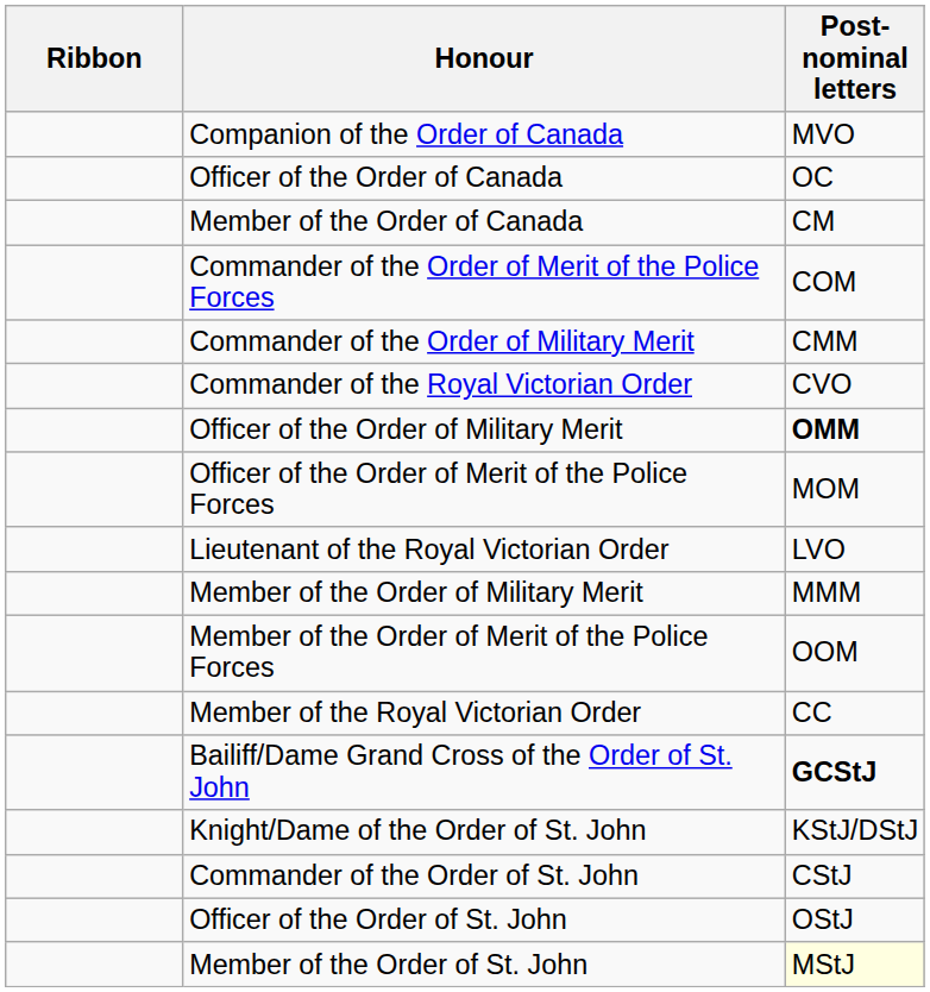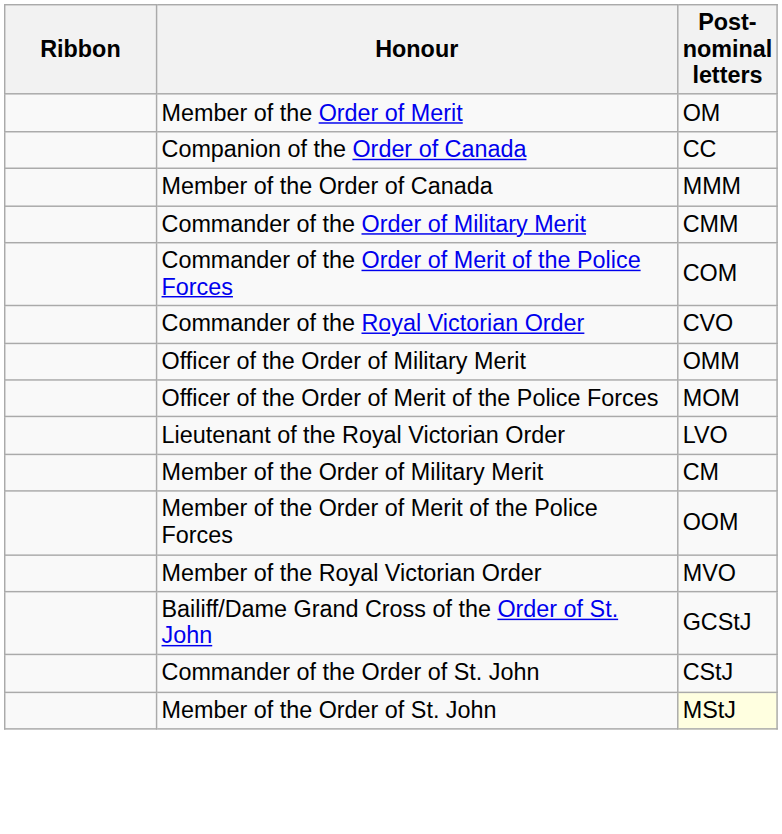 <table class="wikitable" style="width:60%;">
 <tr>
 <th width="20%">Ribbon</th>
 <th width="70%">Honour</th>
 <th width="10%">Post-nominal letters</th>
 </tr>
 <tr>
 <td></td>
-<td>Companion of the <a href='#'>Order of Canada</a></td>
-<td>MVO</td>
+<td>Member of the <a href='#'>Order of Merit</a></td>
+<td>OM</td>
 </tr>
 <tr>
 <td></td>
-<td>Officer of the Order of Canada</td>
-<td>OC</td>
+<td>Companion of the <a href='#'>Order of Canada</a></td>
+<td>CC</td>
 </tr>
 <tr>
 <td></td>
 <td>Member of the Order of Canada</td>
-<td>CM</td>
+<td>MMM</td>
+</tr>
+<tr>
+<td></td>
+<td>Commander of the <a href='#'>Order of Military Merit</a></td>
+<td>CMM</td>
 </tr>
 <tr>
 <td></td>
 <td>Commander of the <a href='#'>Order of Merit of the Police Forces</a></td>
 <td>COM</td>
-</tr>
-<tr>
-<td></td>
-<td>Commander of the <a href='#'>Order of Military Merit</a></td>
-<td>CMM</td>
 </tr>
 <tr>
 <td></td>
 <td>Commander of the <a href='#'>Royal Victorian Order</a></td>
 <td>CVO</td>
 </tr>
 <tr>
 <td></td>
 <td>Officer of the Order of Military Merit</td>
-<td><strong>OMM</strong></td>
+<td>OMM</td>
 </tr>
 <tr>
 <td></td>
 <td>Officer of the Order of Merit of the Police Forces</td>
 <td>MOM</td>
 </tr>
 <tr>
 <td></td>
 <td>Lieutenant of the Royal Victorian Order</td>
 <td>LVO</td>
 </tr>
 <tr>
 <td></td>
 <td>Member of the Order of Military Merit</td>
-<td>MMM</td>
+<td>CM</td>
 </tr>
 <tr>
 <td></td>
 <td>Member of the Order of Merit of the Police Forces</td>
 <td>OOM</td>
 </tr>
 <tr>
 <td></td>
 <td>Member of the Royal Victorian Order</td>
-<td>CC</td>
+<td>MVO</td>
 </tr>
 <tr>
 <td></td>
 <td>Bailiff/Dame Grand Cross of the <a href='#'>Order of St. John</a></td>
-<td><strong>GCStJ</strong></td>
-</tr>
-<tr>
-<td></td>
-<td>Knight/Dame of the Order of St. John</td>
-<td>KStJ/DStJ</td>
+<td>GCStJ</td>
 </tr>
 <tr>
 <td></td>
 <td>Commander of the Order of St. John</td>
 <td>CStJ</td>
 </tr>
 <tr>
 <td></td>
-<td>Officer of the Order of St. John</td>
-<td>OStJ</td>
-</tr>
-<tr>
-<td></td>
 <td>Member of the Order of St. John</td>
 <td style="background: lightyellow;">MStJ</td>
 </tr>
 </table>
